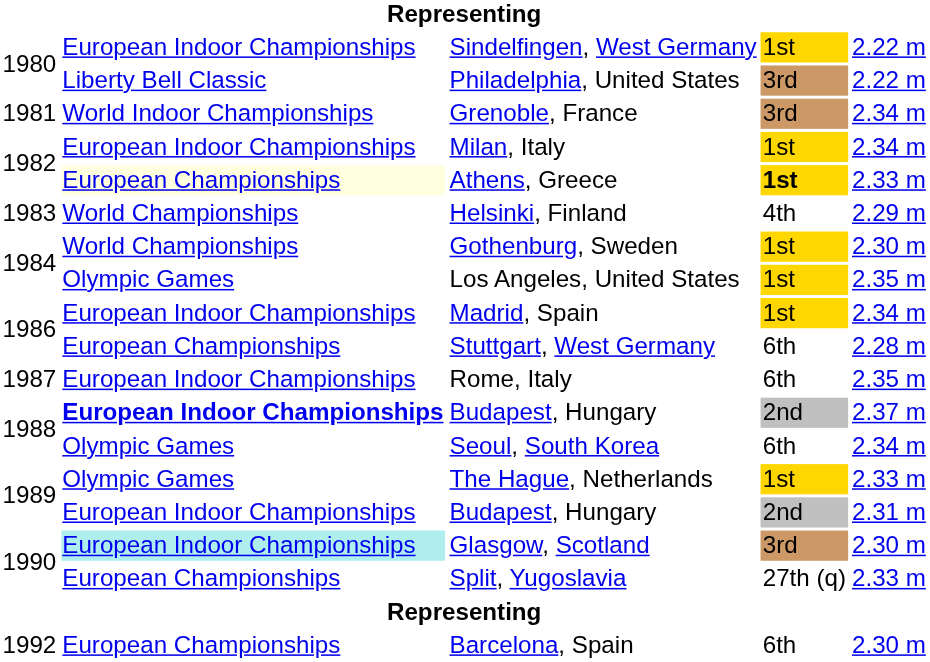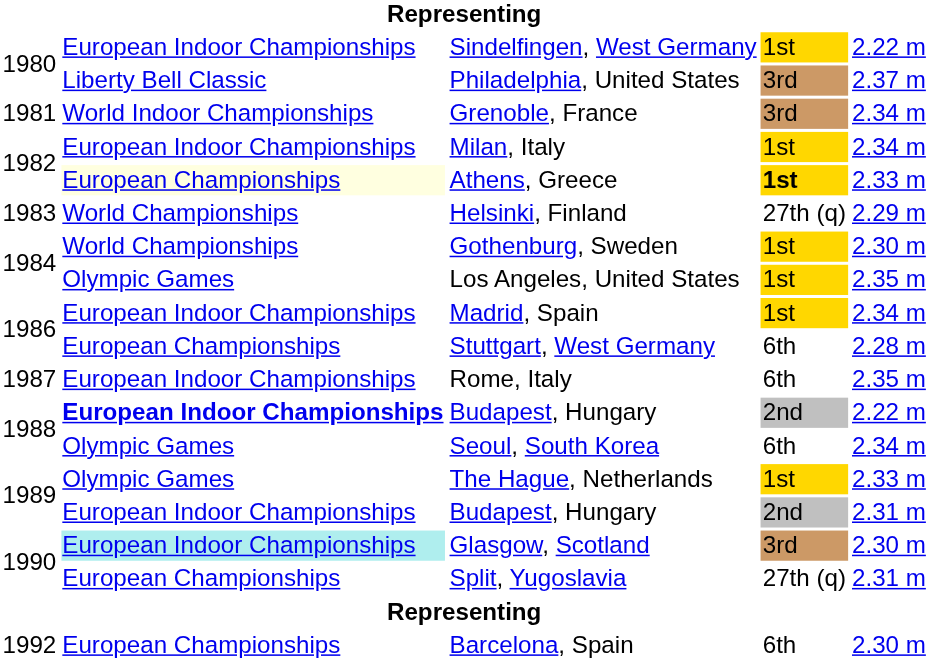 <table>
 <tr>
 <th colspan="6">Representing </th>
 </tr>
 <tr>
 <td rowspan=2>1980</td>
 <td><a href='#'>European Indoor Championships</a></td>
 <td><a href='#'>Sindelfingen</a>, <a href='#'>West Germany</a></td>
 <td bgcolor=gold>1st</td>
 <td><a href='#'>2.22 m</a></td>
 </tr>
 <tr>
 <td><a href='#'>Liberty Bell Classic</a></td>
 <td><a href='#'>Philadelphia</a>, United States</td>
 <td bgcolor=cc9966>3rd</td>
-<td><a href='#'>2.22 m</a></td>
+<td><a href='#'>2.37 m</a></td>
 </tr>
 <tr>
 <td>1981</td>
 <td><a href='#'>World Indoor Championships</a></td>
 <td><a href='#'>Grenoble</a>, France</td>
 <td bgcolor=cc9966>3rd</td>
 <td><a href='#'>2.34 m</a></td>
 </tr>
 <tr>
 <td rowspan=2>1982</td>
 <td><a href='#'>European Indoor Championships</a></td>
 <td><a href='#'>Milan</a>, Italy</td>
 <td bgcolor=gold>1st</td>
 <td><a href='#'>2.34 m</a></td>
 </tr>
 <tr>
 <td style="background: lightyellow;"><a href='#'>European Championships</a></td>
 <td><a href='#'>Athens</a>, Greece</td>
 <td bgcolor="gold"><strong>1st</strong></td>
 <td><a href='#'>2.33 m</a></td>
 </tr>
 <tr>
 <td>1983</td>
 <td><a href='#'>World Championships</a></td>
 <td><a href='#'>Helsinki</a>, Finland</td>
-<td>4th</td>
+<td>27th (q)</td>
 <td><a href='#'>2.29 m</a></td>
 </tr>
 <tr>
 <td rowspan=2>1984</td>
 <td><a href='#'>World Championships</a></td>
 <td><a href='#'>Gothenburg</a>, Sweden</td>
 <td bgcolor=gold>1st</td>
 <td><a href='#'>2.30 m</a></td>
 </tr>
 <tr>
 <td><a href='#'>Olympic Games</a></td>
 <td>Los Angeles, United States</td>
 <td bgcolor="gold">1st</td>
 <td><a href='#'>2.35 m</a></td>
 </tr>
 <tr>
 <td rowspan=2>1986</td>
 <td><a href='#'>European Indoor Championships</a></td>
 <td><a href='#'>Madrid</a>, Spain</td>
 <td bgcolor=gold>1st</td>
 <td><a href='#'>2.34 m</a></td>
 </tr>
 <tr>
 <td><a href='#'>European Championships</a></td>
 <td><a href='#'>Stuttgart</a>, <a href='#'>West Germany</a></td>
 <td>6th</td>
 <td><a href='#'>2.28 m</a></td>
 </tr>
 <tr>
 <td>1987</td>
 <td><a href='#'>European Indoor Championships</a></td>
 <td>Rome, Italy</td>
 <td>6th</td>
 <td><a href='#'>2.35 m</a></td>
 </tr>
 <tr>
 <td rowspan=2>1988</td>
 <td><strong><a href='#'>European Indoor Championships</a></strong></td>
 <td><a href='#'>Budapest</a>, Hungary</td>
 <td bgcolor=silver>2nd</td>
-<td><a href='#'>2.37 m</a></td>
+<td><a href='#'>2.22 m</a></td>
 </tr>
 <tr>
 <td><a href='#'>Olympic Games</a></td>
 <td><a href='#'>Seoul</a>, <a href='#'>South Korea</a></td>
 <td>6th</td>
 <td><a href='#'>2.34 m</a></td>
 </tr>
 <tr>
 <td rowspan=2>1989</td>
 <td><a href='#'>Olympic Games</a></td>
 <td><a href='#'>The Hague</a>, Netherlands</td>
 <td bgcolor=gold>1st</td>
 <td><a href='#'>2.33 m</a></td>
 </tr>
 <tr>
 <td><a href='#'>European Indoor Championships</a></td>
 <td><a href='#'>Budapest</a>, Hungary</td>
 <td bgcolor="silver">2nd</td>
 <td><a href='#'>2.31 m</a></td>
 </tr>
 <tr>
 <td rowspan=2>1990</td>
 <td style="background: paleturquoise;"><a href='#'>European Indoor Championships</a></td>
 <td><a href='#'>Glasgow</a>, <a href='#'>Scotland</a></td>
 <td bgcolor=cc9966>3rd</td>
 <td><a href='#'>2.30 m</a></td>
 </tr>
 <tr>
 <td><a href='#'>European Championships</a></td>
 <td><a href='#'>Split</a>, <a href='#'>Yugoslavia</a></td>
 <td>27th (q)</td>
-<td><a href='#'>2.33 m</a></td>
+<td><a href='#'>2.31 m</a></td>
 </tr>
 <tr>
 <th colspan="6">Representing </th>
 </tr>
 <tr>
 <td>1992</td>
 <td><a href='#'>European Championships</a></td>
 <td><a href='#'>Barcelona</a>, Spain</td>
 <td>6th</td>
 <td><a href='#'>2.30 m</a></td>
 </tr>
 </table>
